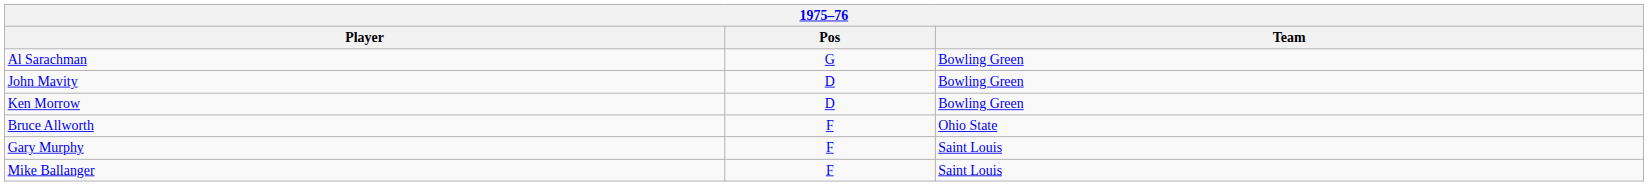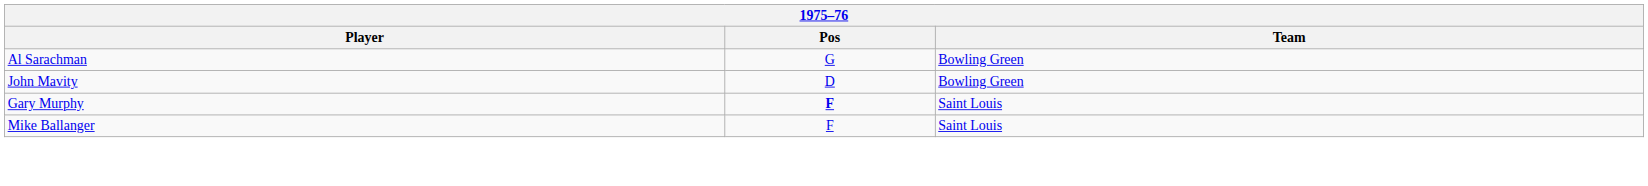 <table class="wikitable" width=95%>
 <tr>
 <th colspan=3><a href='#'>1975–76</a></th>
 </tr>
 <tr>
 <th>Player</th>
 <th>Pos</th>
 <th>Team</th>
 </tr>
 <tr>
 <td><a href='#'>Al Sarachman</a></td>
 <td style="text-align:center;"><a href='#'>G</a></td>
 <td><a href='#'>Bowling Green</a></td>
 </tr>
 <tr>
 <td><a href='#'>John Mavity</a></td>
 <td style="text-align:center;"><a href='#'>D</a></td>
 <td><a href='#'>Bowling Green</a></td>
 </tr>
 <tr>
-<td><a href='#'>Ken Morrow</a></td>
-<td style="text-align:center;"><a href='#'>D</a></td>
-<td><a href='#'>Bowling Green</a></td>
-</tr>
-<tr>
-<td><a href='#'>Bruce Allworth</a></td>
-<td style="text-align:center;"><a href='#'>F</a></td>
-<td><a href='#'>Ohio State</a></td>
-</tr>
-<tr>
 <td><a href='#'>Gary Murphy</a></td>
-<td style="text-align:center;"><a href='#'>F</a></td>
+<td style="text-align:center;"><strong><a href='#'>F</a></strong></td>
 <td><a href='#'>Saint Louis</a></td>
 </tr>
 <tr>
 <td><a href='#'>Mike Ballanger</a></td>
 <td style="text-align:center;"><a href='#'>F</a></td>
 <td><a href='#'>Saint Louis</a></td>
 </tr>
 </table>
